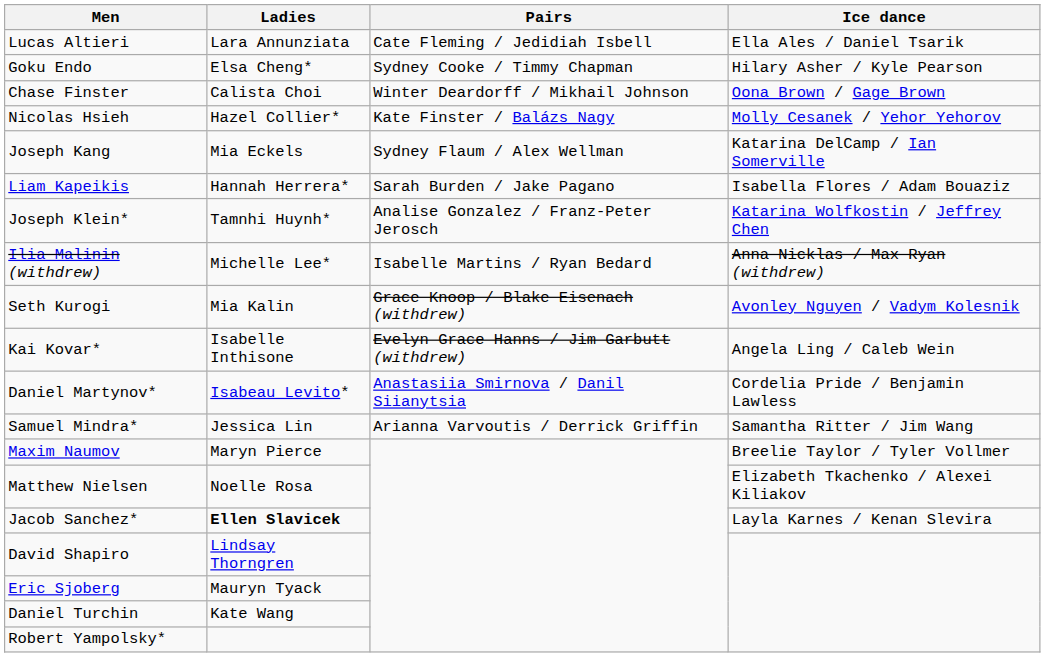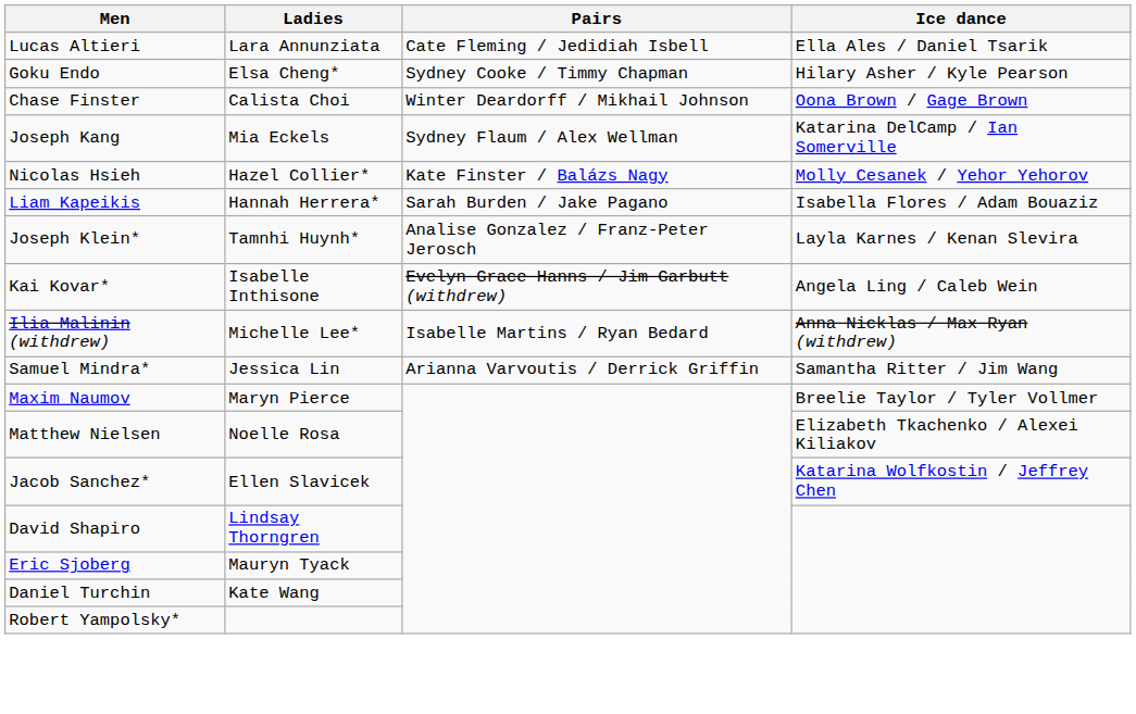 <table class="wikitable">
 <tr>
 <th>Men</th>
 <th>Ladies</th>
 <th>Pairs</th>
 <th>Ice dance</th>
 </tr>
 <tr>
 <td>Lucas Altieri</td>
 <td>Lara Annunziata</td>
 <td>Cate Fleming / Jedidiah Isbell</td>
 <td>Ella Ales / Daniel Tsarik</td>
 </tr>
 <tr>
 <td>Goku Endo</td>
 <td>Elsa Cheng*</td>
 <td>Sydney Cooke / Timmy Chapman</td>
 <td>Hilary Asher / Kyle Pearson</td>
 </tr>
 <tr>
 <td>Chase Finster</td>
 <td>Calista Choi</td>
 <td>Winter Deardorff / Mikhail Johnson</td>
 <td><a href='#'>Oona Brown</a> / <a href='#'>Gage Brown</a></td>
 </tr>
 <tr>
+<td>Joseph Kang</td>
+<td>Mia Eckels</td>
+<td>Sydney Flaum / Alex Wellman</td>
+<td>Katarina DelCamp / <a href='#'>Ian Somerville</a></td>
+</tr>
+<tr>
 <td>Nicolas Hsieh</td>
 <td>Hazel Collier*</td>
 <td>Kate Finster / <a href='#'>Balázs Nagy</a></td>
 <td><a href='#'>Molly Cesanek</a> / <a href='#'>Yehor Yehorov</a></td>
-</tr>
-<tr>
-<td>Joseph Kang</td>
-<td>Mia Eckels</td>
-<td>Sydney Flaum / Alex Wellman</td>
-<td>Katarina DelCamp / <a href='#'>Ian Somerville</a></td>
 </tr>
 <tr>
 <td><a href='#'>Liam Kapeikis</a></td>
 <td>Hannah Herrera*</td>
 <td>Sarah Burden / Jake Pagano</td>
 <td>Isabella Flores / Adam Bouaziz</td>
 </tr>
 <tr>
 <td>Joseph Klein*</td>
 <td>Tamnhi Huynh*</td>
 <td>Analise Gonzalez / Franz-Peter Jerosch</td>
-<td><a href='#'>Katarina Wolfkostin</a> / <a href='#'>Jeffrey Chen</a></td>
-</tr>
-<tr>
-<td><s><a href='#'>Ilia Malinin</a></s> <em>(withdrew)</em></td>
-<td>Michelle Lee*</td>
-<td>Isabelle Martins / Ryan Bedard</td>
-<td><s>Anna Nicklas / Max Ryan</s> <em>(withdrew)</em></td>
-</tr>
-<tr>
-<td>Seth Kurogi</td>
-<td>Mia Kalin</td>
-<td><s>Grace Knoop / Blake Eisenach</s> <em>(withdrew)</em></td>
-<td><a href='#'>Avonley Nguyen</a> / <a href='#'>Vadym Kolesnik</a></td>
+<td>Layla Karnes / Kenan Slevira</td>
 </tr>
 <tr>
 <td>Kai Kovar*</td>
 <td>Isabelle Inthisone</td>
 <td><s>Evelyn Grace Hanns / Jim Garbutt</s> <em>(withdrew)</em></td>
 <td>Angela Ling / Caleb Wein</td>
 </tr>
 <tr>
-<td>Daniel Martynov*</td>
-<td><a href='#'>Isabeau Levito</a>*</td>
-<td><a href='#'> Anastasiia Smirnova</a> / <a href='#'>Danil Siianytsia</a></td>
-<td>Cordelia Pride / Benjamin Lawless</td>
+<td><s><a href='#'>Ilia Malinin</a></s> <em>(withdrew)</em></td>
+<td>Michelle Lee*</td>
+<td>Isabelle Martins / Ryan Bedard</td>
+<td><s>Anna Nicklas / Max Ryan</s> <em>(withdrew)</em></td>
 </tr>
 <tr>
 <td>Samuel Mindra*</td>
 <td>Jessica Lin</td>
 <td>Arianna Varvoutis / Derrick Griffin</td>
 <td>Samantha Ritter / Jim Wang</td>
 </tr>
 <tr>
 <td><a href='#'>Maxim Naumov</a></td>
 <td>Maryn Pierce</td>
 <td rowspan=7></td>
 <td>Breelie Taylor / Tyler Vollmer</td>
 </tr>
 <tr>
 <td>Matthew Nielsen</td>
 <td>Noelle Rosa</td>
 <td>Elizabeth Tkachenko / Alexei Kiliakov</td>
 </tr>
 <tr>
 <td>Jacob Sanchez*</td>
-<td><strong>Ellen Slavicek</strong></td>
-<td>Layla Karnes / Kenan Slevira</td>
+<td>Ellen Slavicek</td>
+<td><a href='#'>Katarina Wolfkostin</a> / <a href='#'>Jeffrey Chen</a></td>
 </tr>
 <tr>
 <td>David Shapiro</td>
 <td><a href='#'>Lindsay Thorngren</a></td>
 <td rowspan=4></td>
 </tr>
 <tr>
 <td><a href='#'>Eric Sjoberg</a></td>
 <td>Mauryn Tyack</td>
 </tr>
 <tr>
 <td>Daniel Turchin</td>
 <td>Kate Wang</td>
 </tr>
 <tr>
 <td>Robert Yampolsky*</td>
 <td></td>
 </tr>
 </table>
